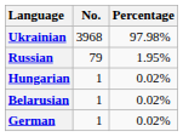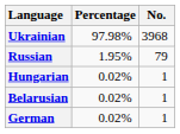 <table class="wikitable">
 <tr>
 <th scope="col" style="text-align: left;">Language</th>
+<th scope="col">Percentage</th>
 <th scope="col"><abbr>No.</abbr></th>
-<th scope="col">Percentage</th>
 </tr>
 <tr>
 <th scope="row" style="text-align: left;"><a href='#'>Ukrainian</a></th>
+<td style="text-align: right; padding-right: 0.5em;">97.98%</td>
 <td style="text-align: right; padding-right: 0.5em;">3968</td>
-<td style="text-align: right; padding-right: 0.5em;">97.98%</td>
 </tr>
 <tr>
 <th scope="row" style="text-align: left;"><a href='#'>Russian</a></th>
+<td style="text-align: right; padding-right: 0.5em;">1.95%</td>
 <td style="text-align: right; padding-right: 0.5em;">79</td>
-<td style="text-align: right; padding-right: 0.5em;">1.95%</td>
 </tr>
 <tr>
 <th scope="row" style="text-align: left;"><a href='#'>Hungarian</a></th>
+<td style="text-align: right; padding-right: 0.5em;">0.02%</td>
 <td style="text-align: right; padding-right: 0.5em;">1</td>
-<td style="text-align: right; padding-right: 0.5em;">0.02%</td>
 </tr>
 <tr>
 <th scope="row" style="text-align: left;"><a href='#'>Belarusian</a></th>
+<td style="text-align: right; padding-right: 0.5em;">0.02%</td>
 <td style="text-align: right; padding-right: 0.5em;">1</td>
-<td style="text-align: right; padding-right: 0.5em;">0.02%</td>
 </tr>
 <tr>
 <th scope="row" style="text-align: left;"><a href='#'>German</a></th>
+<td style="text-align: right; padding-right: 0.5em;">0.02%</td>
 <td style="text-align: right; padding-right: 0.5em;">1</td>
-<td style="text-align: right; padding-right: 0.5em;">0.02%</td>
 </tr>
 </table>
